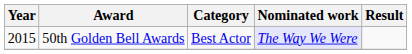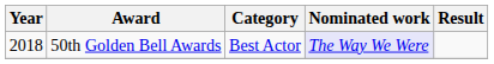 <table class="wikitable sortable">
 <tr>
 <th>Year</th>
 <th>Award</th>
 <th>Category</th>
 <th>Nominated work</th>
 <th>Result</th>
 </tr>
 <tr>
-<td>2015</td>
+<td>2018</td>
 <td>50th <a href='#'>Golden Bell Awards</a></td>
 <td><a href='#'>Best Actor</a></td>
 <td style="background: lavender;"><em><a href='#'>The Way We Were</a></em></td>
 <td></td>
 </tr>
 <tr>
 </tr>
 </table>
